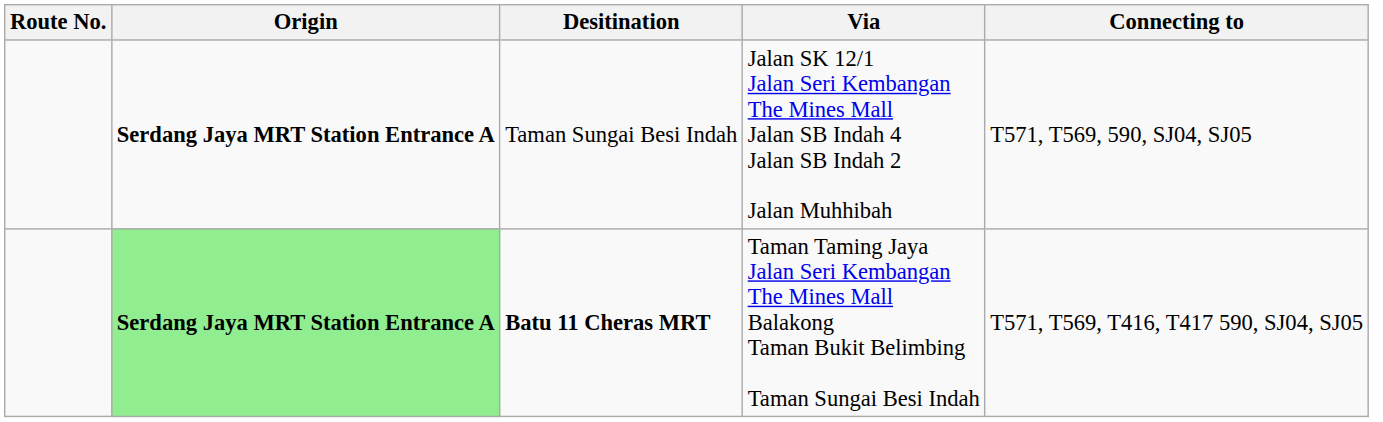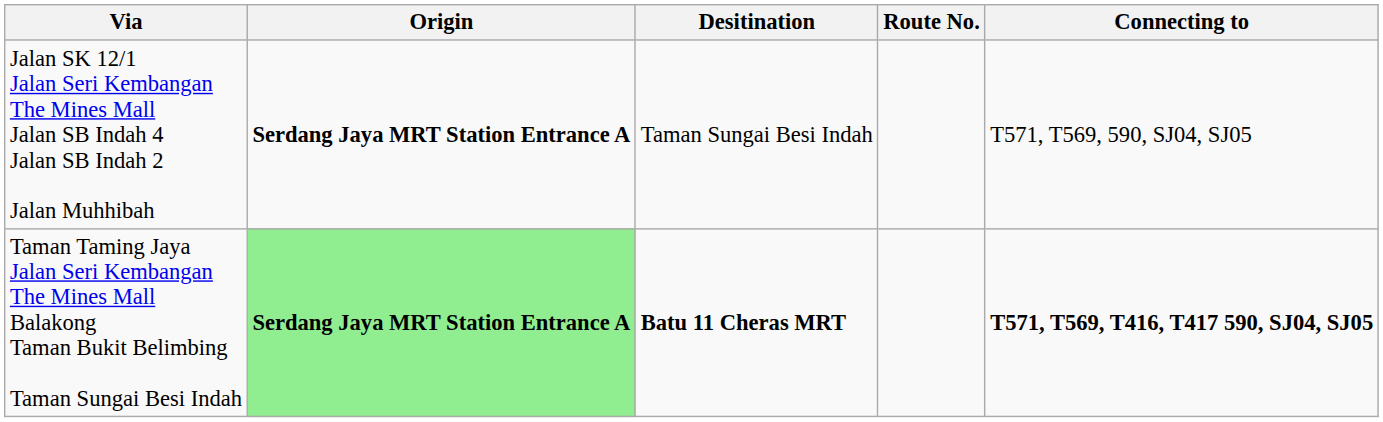 <table class="wikitable">
 <tr>
-<th>Route No.</th>
+<th>Via</th>
 <th>Origin</th>
 <th>Desitination</th>
-<th>Via</th>
+<th>Route No.</th>
 <th>Connecting to</th>
 </tr>
 <tr>
-<td></td>
+<td>Jalan SK 12/1<br><a href='#'>Jalan Seri Kembangan</a><br><a href='#'>The Mines Mall</a><br>Jalan SB Indah 4<br>Jalan SB Indah 2<br><br>Jalan Muhhibah</td>
 <td> <strong>Serdang Jaya MRT Station Entrance A</strong></td>
 <td>Taman Sungai Besi Indah</td>
-<td>Jalan SK 12/1<br><a href='#'>Jalan Seri Kembangan</a><br><a href='#'>The Mines Mall</a><br>Jalan SB Indah 4<br>Jalan SB Indah 2<br><br>Jalan Muhhibah</td>
+<td></td>
 <td>T571, T569, 590, SJ04, SJ05</td>
 </tr>
 <tr>
-<td></td>
+<td>Taman Taming Jaya<br><a href='#'>Jalan Seri Kembangan</a><br><a href='#'>The Mines Mall</a><br>Balakong<br>Taman Bukit Belimbing<br><br>Taman Sungai Besi Indah</td>
 <td style="background: lightgreen;"> <strong>Serdang Jaya MRT Station Entrance A</strong></td>
 <td> <strong>Batu 11 Cheras MRT</strong></td>
-<td>Taman Taming Jaya<br><a href='#'>Jalan Seri Kembangan</a><br><a href='#'>The Mines Mall</a><br>Balakong<br>Taman Bukit Belimbing<br><br>Taman Sungai Besi Indah</td>
-<td>T571, T569, T416, T417 590, SJ04, SJ05</td>
+<td></td>
+<td><strong>T571, T569, T416, T417 590, SJ04, SJ05</strong></td>
 </tr>
 </table>
